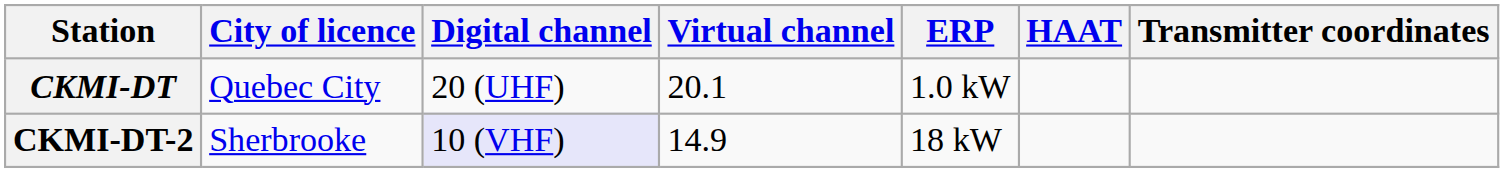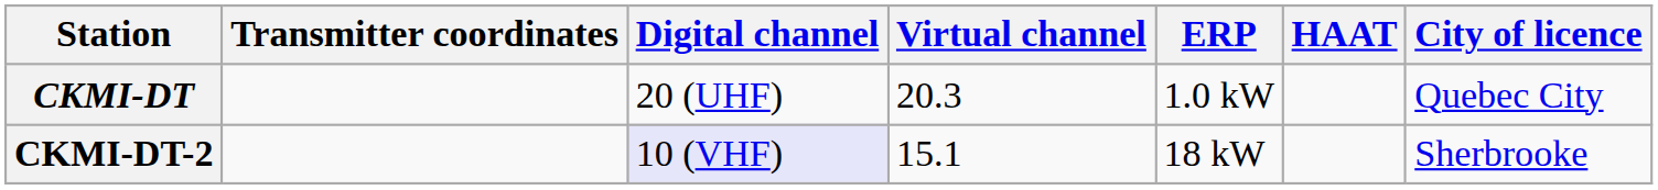 <table class="wikitable">
 <tr>
 <th scope = "col">Station</th>
-<th scope = "col"><a href='#'>City of licence</a></th>
+<th scope = "col">Transmitter coordinates</th>
 <th scope = "col"><a href='#'>Digital channel</a></th>
 <th scope = "col"><a href='#'>Virtual channel</a></th>
 <th scope = "col"><a href='#'>ERP</a></th>
 <th scope = "col"><a href='#'>HAAT</a></th>
-<th scope = "col">Transmitter coordinates</th>
+<th scope = "col"><a href='#'>City of licence</a></th>
 </tr>
 <tr style="vertical-align: top; text-align: left;">
 <th scope = "row"><em>CKMI-DT</em></th>
-<td><a href='#'>Quebec City</a></td>
+<td></td>
 <td>20 (<a href='#'>UHF</a>)</td>
-<td>20.1</td>
+<td>20.3</td>
 <td>1.0 kW</td>
 <td></td>
-<td></td>
+<td><a href='#'>Quebec City</a></td>
 </tr>
 <tr style="vertical-align: top; text-align: left;">
 <th scope = "row">CKMI-DT-2</th>
-<td><a href='#'>Sherbrooke</a></td>
+<td></td>
 <td style="background: lavender;">10 (<a href='#'>VHF</a>)</td>
-<td>14.9</td>
+<td>15.1</td>
 <td>18 kW</td>
 <td></td>
-<td></td>
+<td><a href='#'>Sherbrooke</a></td>
 </tr>
 </table>
